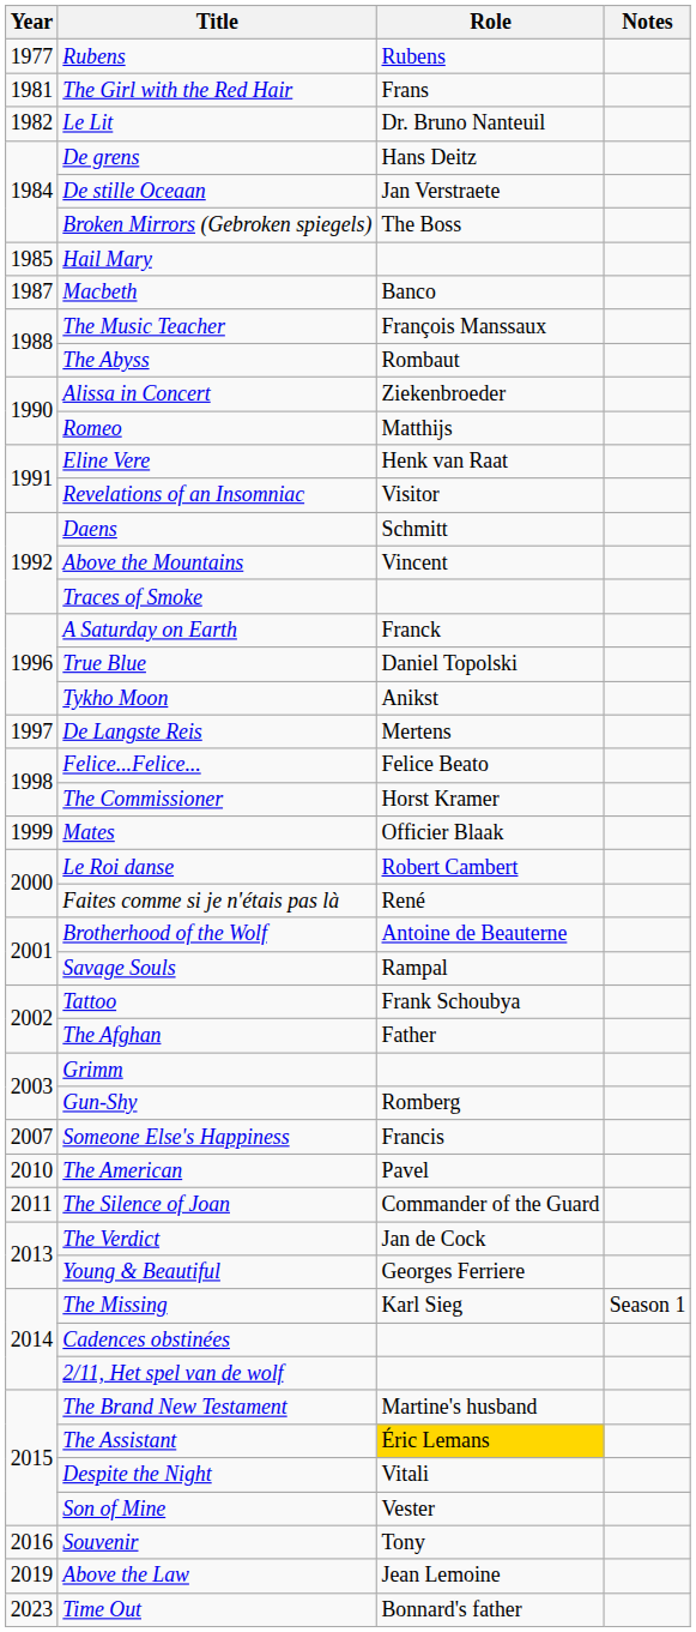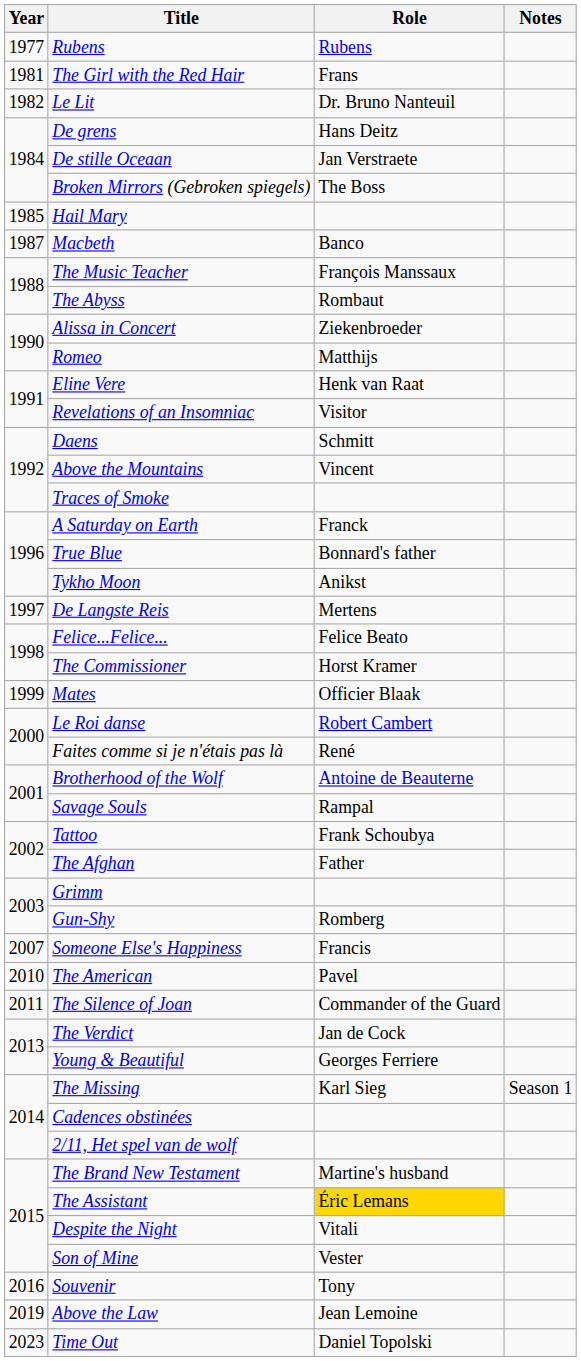 <table class="wikitable sortable">
 <tr>
 <th>Year</th>
 <th>Title</th>
 <th>Role</th>
 <th class = "unsortable">Notes</th>
 </tr>
 <tr>
 <td>1977</td>
 <td><em><a href='#'>Rubens</a></em></td>
 <td><a href='#'>Rubens</a></td>
 <td></td>
 </tr>
 <tr>
 <td>1981</td>
 <td><em><a href='#'>The Girl with the Red Hair</a></em></td>
 <td>Frans</td>
 <td></td>
 </tr>
 <tr>
 <td>1982</td>
 <td><em><a href='#'>Le Lit</a></em></td>
 <td>Dr. Bruno Nanteuil</td>
 <td></td>
 </tr>
 <tr>
 <td rowspan=3>1984</td>
 <td><em><a href='#'>De grens</a></em></td>
 <td>Hans Deitz</td>
 <td></td>
 </tr>
 <tr>
 <td><em><a href='#'>De stille Oceaan</a></em></td>
 <td>Jan Verstraete</td>
 <td></td>
 </tr>
 <tr>
 <td><em><a href='#'>Broken Mirrors</a> (Gebroken spiegels)</em></td>
 <td>The Boss</td>
 <td></td>
 </tr>
 <tr>
 <td>1985</td>
 <td><em><a href='#'>Hail Mary</a></em></td>
 <td></td>
 <td></td>
 </tr>
 <tr>
 <td>1987</td>
 <td><em><a href='#'>Macbeth</a></em></td>
 <td>Banco</td>
 <td></td>
 </tr>
 <tr>
 <td rowspan=2>1988</td>
 <td><em><a href='#'>The Music Teacher</a></em></td>
 <td>François Manssaux</td>
 <td></td>
 </tr>
 <tr>
 <td><em><a href='#'>The Abyss</a></em></td>
 <td>Rombaut</td>
 <td></td>
 </tr>
 <tr>
 <td rowspan=2>1990</td>
 <td><em><a href='#'>Alissa in Concert</a></em></td>
 <td>Ziekenbroeder</td>
 <td></td>
 </tr>
 <tr>
 <td><em><a href='#'>Romeo</a></em></td>
 <td>Matthijs</td>
 <td></td>
 </tr>
 <tr>
 <td rowspan=2>1991</td>
 <td><em><a href='#'>Eline Vere</a></em></td>
 <td>Henk van Raat</td>
 <td></td>
 </tr>
 <tr>
 <td><em><a href='#'>Revelations of an Insomniac</a></em></td>
 <td>Visitor</td>
 <td></td>
 </tr>
 <tr>
 <td rowspan=3>1992</td>
 <td><em><a href='#'>Daens</a></em></td>
 <td>Schmitt</td>
 <td></td>
 </tr>
 <tr>
 <td><em><a href='#'>Above the Mountains</a></em></td>
 <td>Vincent</td>
 <td></td>
 </tr>
 <tr>
 <td><em><a href='#'>Traces of Smoke</a></em></td>
 <td></td>
 <td></td>
 </tr>
 <tr>
 <td rowspan=3>1996</td>
 <td><em><a href='#'>A Saturday on Earth</a></em></td>
 <td>Franck</td>
 <td></td>
 </tr>
 <tr>
 <td><em><a href='#'>True Blue</a></em></td>
-<td>Daniel Topolski</td>
+<td>Bonnard's father</td>
 <td></td>
 </tr>
 <tr>
 <td><em><a href='#'>Tykho Moon</a></em></td>
 <td>Anikst</td>
 <td></td>
 </tr>
 <tr>
 <td>1997</td>
 <td><em><a href='#'>De Langste Reis</a></em></td>
 <td>Mertens</td>
 <td></td>
 </tr>
 <tr>
 <td rowspan=2>1998</td>
 <td><em><a href='#'>Felice...Felice...</a></em></td>
 <td>Felice Beato</td>
 <td></td>
 </tr>
 <tr>
 <td><em><a href='#'>The Commissioner</a></em></td>
 <td>Horst Kramer</td>
 <td></td>
 </tr>
 <tr>
 <td>1999</td>
 <td><em><a href='#'>Mates</a></em></td>
 <td>Officier Blaak</td>
 <td></td>
 </tr>
 <tr>
 <td rowspan=2>2000</td>
 <td><em><a href='#'>Le Roi danse</a></em></td>
 <td><a href='#'>Robert Cambert</a></td>
 <td></td>
 </tr>
 <tr>
 <td><em>Faites comme si je n'étais pas là</em></td>
 <td>René</td>
 <td></td>
 </tr>
 <tr>
 <td rowspan=2>2001</td>
 <td><em><a href='#'>Brotherhood of the Wolf</a></em></td>
 <td><a href='#'>Antoine de Beauterne</a></td>
 <td></td>
 </tr>
 <tr>
 <td><em><a href='#'>Savage Souls</a></em></td>
 <td>Rampal</td>
 <td></td>
 </tr>
 <tr>
 <td rowspan=2>2002</td>
 <td><em><a href='#'>Tattoo</a></em></td>
 <td>Frank Schoubya</td>
 <td></td>
 </tr>
 <tr>
 <td><em><a href='#'>The Afghan</a></em></td>
 <td>Father</td>
 <td></td>
 </tr>
 <tr>
 <td rowspan=2>2003</td>
 <td><em><a href='#'>Grimm</a></em></td>
 <td></td>
 <td></td>
 </tr>
 <tr>
 <td><em><a href='#'>Gun-Shy</a></em></td>
 <td>Romberg</td>
 <td></td>
 </tr>
 <tr>
 <td>2007</td>
 <td><em><a href='#'>Someone Else's Happiness</a></em></td>
 <td>Francis</td>
 <td></td>
 </tr>
 <tr>
 <td>2010</td>
 <td><em><a href='#'>The American</a></em></td>
 <td>Pavel</td>
 <td></td>
 </tr>
 <tr>
 <td>2011</td>
 <td><em><a href='#'>The Silence of Joan</a></em></td>
 <td>Commander of the Guard</td>
 <td></td>
 </tr>
 <tr>
 <td rowspan=2>2013</td>
 <td><em><a href='#'>The Verdict</a></em></td>
 <td>Jan de Cock</td>
 <td></td>
 </tr>
 <tr>
 <td><em><a href='#'>Young & Beautiful</a></em></td>
 <td>Georges Ferriere</td>
 <td></td>
 </tr>
 <tr>
 <td rowspan=3>2014</td>
 <td><em><a href='#'>The Missing</a></em></td>
 <td>Karl Sieg</td>
 <td>Season 1</td>
 </tr>
 <tr>
 <td><em><a href='#'>Cadences obstinées</a></em></td>
 <td></td>
 <td></td>
 </tr>
 <tr>
 <td><em><a href='#'>2/11, Het spel van de wolf</a></em></td>
 <td></td>
 <td></td>
 </tr>
 <tr>
 <td rowspan=4>2015</td>
 <td><em><a href='#'>The Brand New Testament</a></em></td>
 <td>Martine's husband</td>
 <td></td>
 </tr>
 <tr>
 <td><em><a href='#'>The Assistant</a></em></td>
 <td style="background: gold;">Éric Lemans</td>
 <td></td>
 </tr>
 <tr>
 <td><em><a href='#'>Despite the Night</a></em></td>
 <td>Vitali</td>
 <td></td>
 </tr>
 <tr>
 <td><em><a href='#'>Son of Mine</a></em></td>
 <td>Vester</td>
 <td></td>
 </tr>
 <tr>
 <td>2016</td>
 <td><em><a href='#'>Souvenir</a></em></td>
 <td>Tony</td>
 <td></td>
 </tr>
 <tr>
 <td>2019</td>
 <td><em><a href='#'>Above the Law</a></em></td>
 <td>Jean Lemoine</td>
 <td></td>
 </tr>
 <tr>
 <td>2023</td>
 <td><em><a href='#'>Time Out</a></em></td>
-<td>Bonnard's father</td>
+<td>Daniel Topolski</td>
 <td></td>
 </tr>
 </table>
